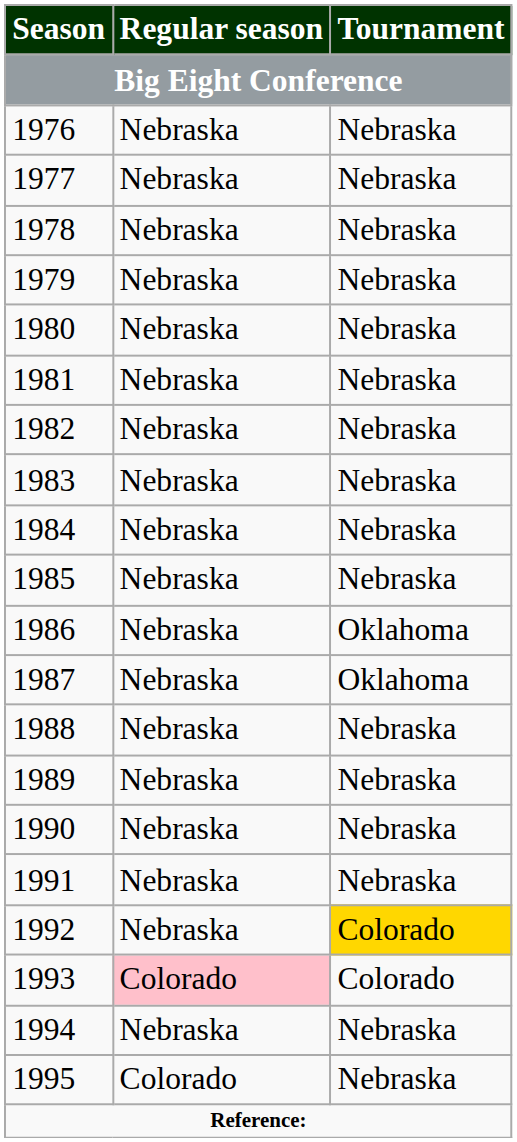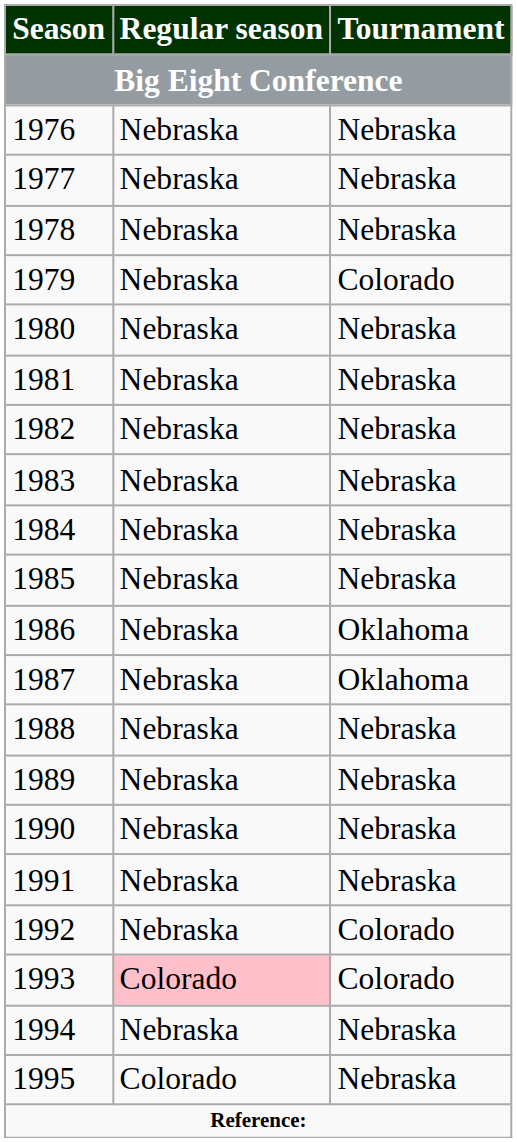 <table class="wikitable">
 <tr>
 <th style="background:#003300;color:white;">Season</th>
 <th style="background:#003300;color:white;">Regular season</th>
 <th style="background:#003300;color:white;">Tournament</th>
 </tr>
 <tr>
 <th colspan="3" style="background:#949CA1;color:white;"><strong>Big Eight Conference</strong></th>
 </tr>
 <tr>
 <td>1976</td>
 <td>Nebraska</td>
 <td>Nebraska</td>
 </tr>
 <tr>
 <td>1977</td>
 <td>Nebraska</td>
 <td>Nebraska</td>
 </tr>
 <tr>
 <td>1978</td>
 <td>Nebraska</td>
 <td>Nebraska</td>
 </tr>
 <tr>
 <td>1979</td>
 <td>Nebraska</td>
-<td>Nebraska</td>
+<td>Colorado</td>
 </tr>
 <tr>
 <td>1980</td>
 <td>Nebraska</td>
 <td>Nebraska</td>
 </tr>
 <tr>
 <td>1981</td>
 <td>Nebraska</td>
 <td>Nebraska</td>
 </tr>
 <tr>
 <td>1982</td>
 <td>Nebraska</td>
 <td>Nebraska</td>
 </tr>
 <tr>
 <td>1983</td>
 <td>Nebraska</td>
 <td>Nebraska</td>
 </tr>
 <tr>
 <td>1984</td>
 <td>Nebraska</td>
 <td>Nebraska</td>
 </tr>
 <tr>
 <td>1985</td>
 <td>Nebraska</td>
 <td>Nebraska</td>
 </tr>
 <tr>
 <td>1986</td>
 <td>Nebraska</td>
 <td>Oklahoma</td>
 </tr>
 <tr>
 <td>1987</td>
 <td>Nebraska</td>
 <td>Oklahoma</td>
 </tr>
 <tr>
 <td>1988</td>
 <td>Nebraska</td>
 <td>Nebraska</td>
 </tr>
 <tr>
 <td>1989</td>
 <td>Nebraska</td>
 <td>Nebraska</td>
 </tr>
 <tr>
 <td>1990</td>
 <td>Nebraska</td>
 <td>Nebraska</td>
 </tr>
 <tr>
 <td>1991</td>
 <td>Nebraska</td>
 <td>Nebraska</td>
 </tr>
 <tr>
 <td>1992</td>
 <td>Nebraska</td>
-<td style="background: gold;">Colorado</td>
+<td>Colorado</td>
 </tr>
 <tr>
 <td>1993</td>
 <td style="background: pink;">Colorado</td>
 <td>Colorado</td>
 </tr>
 <tr>
 <td>1994</td>
 <td>Nebraska</td>
 <td>Nebraska</td>
 </tr>
 <tr>
 <td>1995</td>
 <td>Colorado</td>
 <td>Nebraska</td>
 </tr>
 <tr>
 <td colspan="3"  style="font-size:8pt; text-align:center;"><strong>Reference:</strong></td>
 </tr>
 </table>
